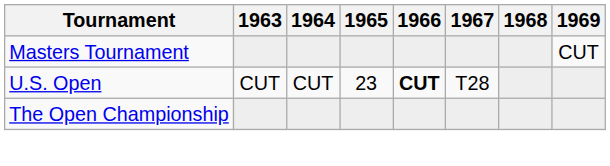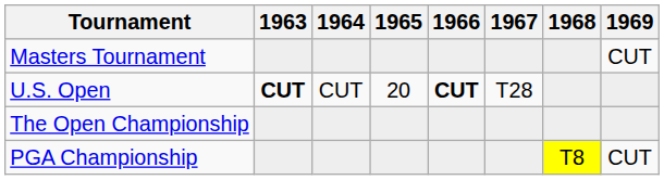 <table class="wikitable" style="font-size:95%;text-align:center;">
 <tr>
 <th>Tournament</th>
 <th>1963</th>
 <th>1964</th>
 <th>1965</th>
 <th>1966</th>
 <th>1967</th>
 <th>1968</th>
 <th>1969</th>
 </tr>
 <tr>
 <td align=left><a href='#'>Masters Tournament</a></td>
 <td style="background:#eeeeee;"></td>
 <td style="background:#eeeeee;"></td>
 <td style="background:#eeeeee;"></td>
 <td style="background:#eeeeee;"></td>
 <td style="background:#eeeeee;"></td>
 <td style="background:#eeeeee;"></td>
 <td>CUT</td>
 </tr>
 <tr>
 <td align=left><a href='#'>U.S. Open</a></td>
+<td><strong>CUT</strong></td>
 <td>CUT</td>
-<td>CUT</td>
-<td>23</td>
+<td>20</td>
 <td><strong>CUT</strong></td>
 <td>T28</td>
 <td style="background:#eeeeee;"></td>
 <td style="background:#eeeeee;"></td>
 </tr>
 <tr>
 <td align=left><a href='#'>The Open Championship</a></td>
 <td style="background:#eeeeee;"></td>
 <td style="background:#eeeeee;"></td>
 <td style="background:#eeeeee;"></td>
 <td style="background:#eeeeee;"></td>
 <td style="background:#eeeeee;"></td>
 <td style="background:#eeeeee;"></td>
 <td style="background:#eeeeee;"></td>
 </tr>
+<tr>
+<td align=left><a href='#'>PGA Championship</a></td>
+<td style="background:#eeeeee;"></td>
+<td style="background:#eeeeee;"></td>
+<td style="background:#eeeeee;"></td>
+<td style="background:#eeeeee;"></td>
+<td style="background:#eeeeee;"></td>
+<td style="background:yellow;">T8</td>
+<td>CUT</td>
+</tr>
 </table>
